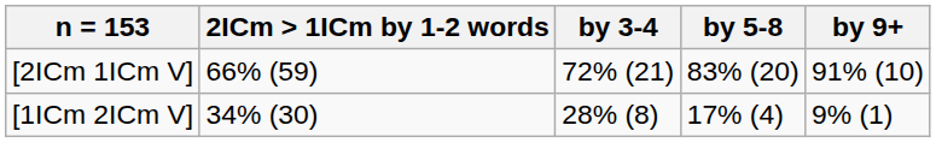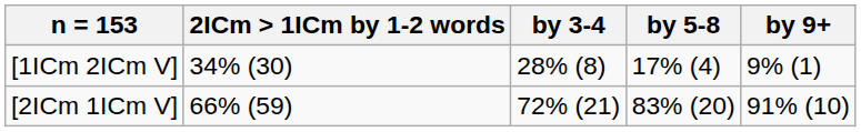 <table class="wikitable">
 <tr>
 <th>n = 153</th>
 <th>2ICm > 1ICm by 1-2 words</th>
 <th>by 3-4</th>
 <th>by 5-8</th>
 <th>by 9+</th>
 </tr>
 <tr>
+<td>[1ICm 2ICm V]</td>
+<td>34% (30)</td>
+<td>28% (8)</td>
+<td>17% (4)</td>
+<td>9% (1)</td>
+</tr>
+<tr>
 <td>[2ICm 1ICm V]</td>
 <td>66% (59)</td>
 <td>72% (21)</td>
 <td>83% (20)</td>
 <td>91% (10)</td>
 </tr>
-<tr>
-<td>[1ICm 2ICm V]</td>
-<td>34% (30)</td>
-<td>28% (8)</td>
-<td>17% (4)</td>
-<td>9% (1)</td>
-</tr>
 </table>
